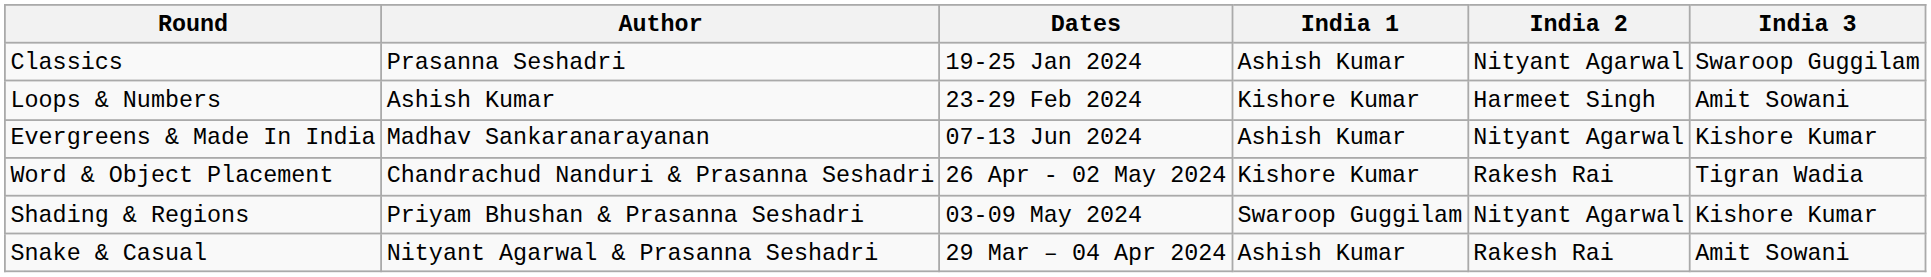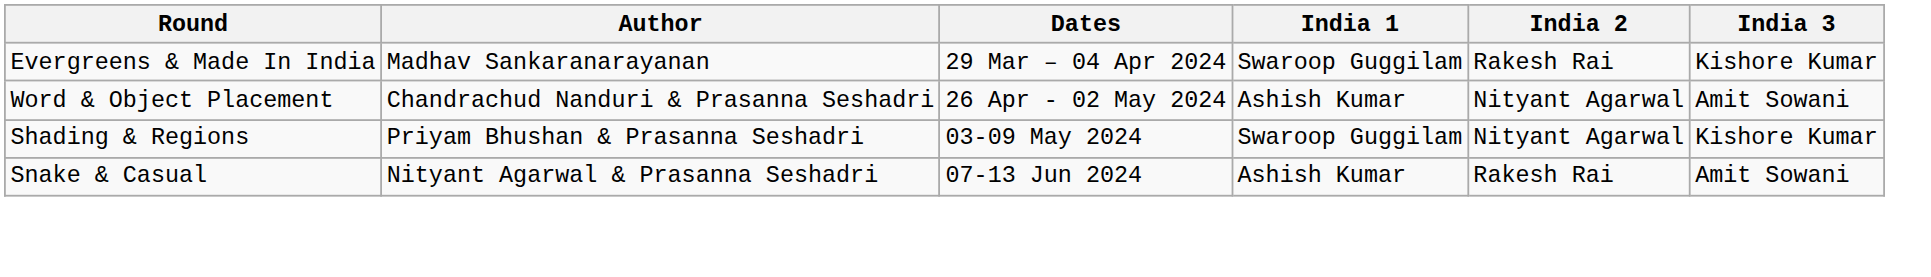 <table class="wikitable">
 <tr>
 <th>Round</th>
 <th>Author</th>
 <th>Dates</th>
 <th>India 1</th>
 <th>India 2</th>
 <th>India 3</th>
 </tr>
 <tr>
-<td>Classics</td>
-<td>Prasanna Seshadri</td>
-<td>19-25 Jan 2024</td>
-<td>Ashish Kumar</td>
-<td>Nityant Agarwal</td>
-<td>Swaroop Guggilam</td>
-</tr>
-<tr>
-<td>Loops & Numbers</td>
-<td>Ashish Kumar</td>
-<td>23-29 Feb 2024</td>
-<td>Kishore Kumar</td>
-<td>Harmeet Singh</td>
-<td>Amit Sowani</td>
-</tr>
-<tr>
 <td>Evergreens & Made In India</td>
 <td>Madhav Sankaranarayanan</td>
-<td>07-13 Jun 2024</td>
-<td>Ashish Kumar</td>
-<td>Nityant Agarwal</td>
+<td>29 Mar – 04 Apr 2024</td>
+<td>Swaroop Guggilam</td>
+<td>Rakesh Rai</td>
 <td>Kishore Kumar</td>
 </tr>
 <tr>
 <td>Word & Object Placement</td>
 <td>Chandrachud Nanduri & Prasanna Seshadri</td>
 <td>26 Apr - 02 May 2024</td>
-<td>Kishore Kumar</td>
-<td>Rakesh Rai</td>
-<td>Tigran Wadia</td>
+<td>Ashish Kumar</td>
+<td>Nityant Agarwal</td>
+<td>Amit Sowani</td>
 </tr>
 <tr>
 <td>Shading & Regions</td>
 <td>Priyam Bhushan & Prasanna Seshadri</td>
 <td>03-09 May 2024</td>
 <td>Swaroop Guggilam</td>
 <td>Nityant Agarwal</td>
 <td>Kishore Kumar</td>
 </tr>
 <tr>
 <td>Snake & Casual</td>
 <td>Nityant Agarwal & Prasanna Seshadri</td>
-<td>29 Mar – 04 Apr 2024</td>
+<td>07-13 Jun 2024</td>
 <td>Ashish Kumar</td>
 <td>Rakesh Rai</td>
 <td>Amit Sowani</td>
 </tr>
 </table>
